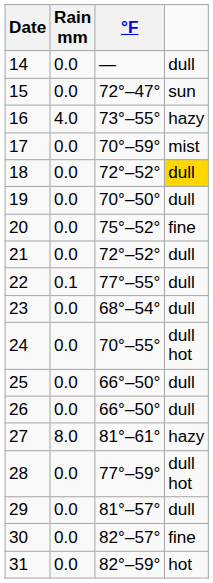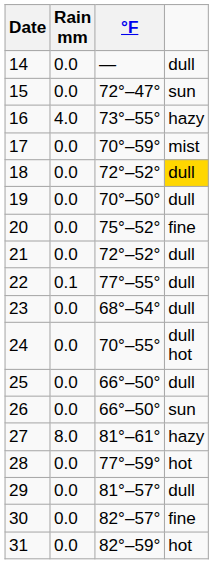 <table class="wikitable" style="float:right; margin:0 0 1em 1em;">
 <tr>
 <th>Date</th>
 <th>Rain<br>mm</th>
 <th><a href='#'>°F</a></th>
 </tr>
 <tr>
 <td>14</td>
 <td>0.0</td>
 <td>—</td>
 <td>dull</td>
 </tr>
 <tr>
 <td>15</td>
 <td>0.0</td>
 <td>72°–47°</td>
 <td>sun</td>
 </tr>
 <tr>
 <td>16</td>
 <td>4.0</td>
 <td>73°–55°</td>
 <td>hazy</td>
 </tr>
 <tr>
 <td>17</td>
 <td>0.0</td>
 <td>70°–59°</td>
 <td>mist</td>
 </tr>
 <tr>
 <td>18</td>
 <td>0.0</td>
 <td>72°–52°</td>
 <td style="background: gold;">dull</td>
 </tr>
 <tr>
 <td>19</td>
 <td>0.0</td>
 <td>70°–50°</td>
 <td>dull</td>
 </tr>
 <tr>
 <td>20</td>
 <td>0.0</td>
 <td>75°–52°</td>
 <td>fine</td>
 </tr>
 <tr>
 <td>21</td>
 <td>0.0</td>
 <td>72°–52°</td>
 <td>dull</td>
 </tr>
 <tr>
 <td>22</td>
 <td>0.1</td>
 <td>77°–55°</td>
 <td>dull</td>
 </tr>
 <tr>
 <td>23</td>
 <td>0.0</td>
 <td>68°–54°</td>
 <td>dull</td>
 </tr>
 <tr>
 <td>24</td>
 <td>0.0</td>
 <td>70°–55°</td>
 <td>dull<br>hot</td>
 </tr>
 <tr>
 <td>25</td>
 <td>0.0</td>
 <td>66°–50°</td>
 <td>dull</td>
 </tr>
 <tr>
 <td>26</td>
 <td>0.0</td>
 <td>66°–50°</td>
-<td>dull</td>
+<td>sun</td>
 </tr>
 <tr>
 <td>27</td>
 <td>8.0</td>
 <td>81°–61°</td>
 <td>hazy</td>
 </tr>
 <tr>
 <td>28</td>
 <td>0.0</td>
 <td>77°–59°</td>
-<td>dull<br>hot</td>
+<td>hot</td>
 </tr>
 <tr>
 <td>29</td>
 <td>0.0</td>
 <td>81°–57°</td>
 <td>dull</td>
 </tr>
 <tr>
 <td>30</td>
 <td>0.0</td>
 <td>82°–57°</td>
 <td>fine</td>
 </tr>
 <tr>
 <td>31</td>
 <td>0.0</td>
 <td>82°–59°</td>
 <td>hot</td>
 </tr>
 </table>
